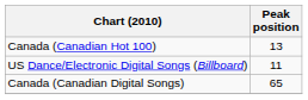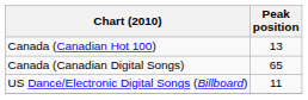 <table class="wikitable sortable">
 <tr>
 <th align="left">Chart (2010)</th>
 <th align="left">Peak<br>position</th>
 </tr>
 <tr>
 <td align="left">Canada (<a href='#'>Canadian Hot 100</a>)</td>
 <td style="text-align:center;">13</td>
 </tr>
 <tr>
+<td align="left">Canada (Canadian Digital Songs)</td>
+<td style="text-align:center;">65</td>
+</tr>
+<tr>
 <td align="left">US <a href='#'>Dance/Electronic Digital Songs</a> (<em><a href='#'>Billboard</a></em>)</td>
 <td style="text-align:center;">11</td>
 </tr>
 <tr>
-<td align="left">Canada (Canadian Digital Songs)</td>
-<td style="text-align:center;">65</td>
-</tr>
-<tr>
 </tr>
 </table>
